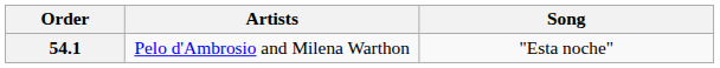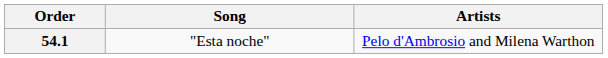 <table class="wikitable" style="text-align: center; width:100%">
 <tr>
 <th style="width:05%">Order</th>
+<th style="width:15%">Song</th>
 <th style="width:15%">Artists</th>
-<th style="width:15%">Song</th>
 </tr>
 <tr>
 <th>54.1</th>
+<td>"Esta noche"</td>
 <td><a href='#'>Pelo d'Ambrosio</a> and Milena Warthon</td>
-<td>"Esta noche"</td>
 </tr>
 </table>
